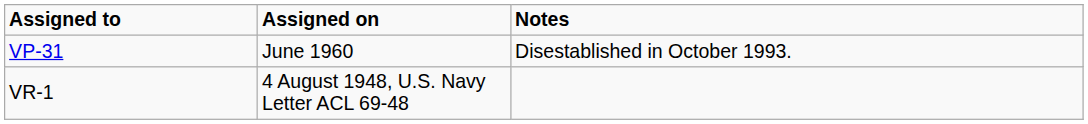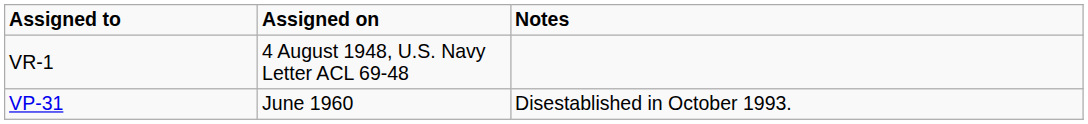 <table class="wikitable" style="width: 70%;">
 <tr>
 <td style="width: 200px;"><strong>Assigned to</strong></td>
 <td style="width: 200px;"><strong>Assigned on</strong></td>
 <td><strong>Notes</strong></td>
 </tr>
 <tr>
+<td>VR-1</td>
+<td>4 August 1948, U.S. Navy Letter ACL 69-48</td>
+<td></td>
+</tr>
+<tr>
 <td><a href='#'>VP-31</a></td>
 <td>June 1960</td>
 <td>Disestablished in October 1993.</td>
 </tr>
-<tr>
-<td>VR-1</td>
-<td>4 August 1948, U.S. Navy Letter ACL 69-48</td>
-<td></td>
-</tr>
 </table>
